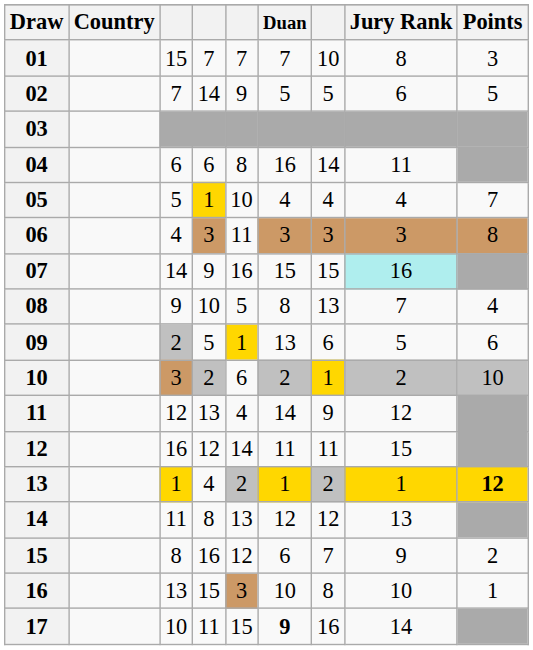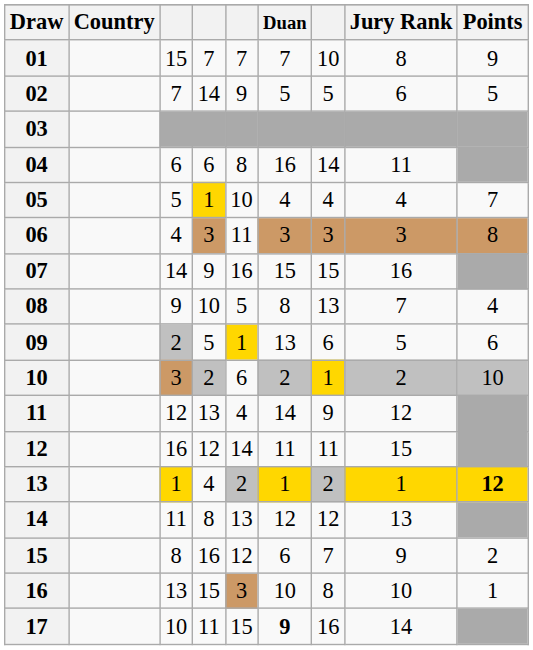 <table class="sortable wikitable collapsible plainrowheaders" style="text-align:center;">
 <tr>
 </tr>
 <tr>
 <th scope="col">Draw</th>
 <th scope="col">Country</th>
 <th scope="col"><small></small></th>
 <th scope="col"><small></small></th>
 <th scope="col"><small></small></th>
 <th scope="col"><small>Duan</small></th>
 <th scope="col"><small></small></th>
 <th scope="col">Jury Rank</th>
 <th scope="col">Points</th>
 </tr>
 <tr>
 <th scope="row" style="text-align:center;">01</th>
 <td style="text-align:left;"></td>
 <td>15</td>
 <td>7</td>
 <td>7</td>
 <td>7</td>
 <td>10</td>
 <td>8</td>
-<td>3</td>
+<td>9</td>
 </tr>
 <tr>
 <th scope="row" style="text-align:center;">02</th>
 <td style="text-align:left;"></td>
 <td>7</td>
 <td>14</td>
 <td>9</td>
 <td>5</td>
 <td>5</td>
 <td>6</td>
 <td>5</td>
 </tr>
 <tr class="sortbottom">
 <th scope="row" style="text-align:center;">03</th>
 <td style="text-align:left;"></td>
 <td style="background:#AAAAAA;"></td>
 <td style="background:#AAAAAA;"></td>
 <td style="background:#AAAAAA;"></td>
 <td style="background:#AAAAAA;"></td>
 <td style="background:#AAAAAA;"></td>
 <td style="background:#AAAAAA;"></td>
 <td style="background:#AAAAAA;"></td>
 </tr>
 <tr>
 <th scope="row" style="text-align:center;">04</th>
 <td style="text-align:left;"></td>
 <td>6</td>
 <td>6</td>
 <td>8</td>
 <td>16</td>
 <td>14</td>
 <td>11</td>
 <td style="background:#AAAAAA;"></td>
 </tr>
 <tr>
 <th scope="row" style="text-align:center;">05</th>
 <td style="text-align:left;"></td>
 <td>5</td>
 <td style="background:gold;">1</td>
 <td>10</td>
 <td>4</td>
 <td>4</td>
 <td>4</td>
 <td>7</td>
 </tr>
 <tr>
 <th scope="row" style="text-align:center;">06</th>
 <td style="text-align:left;"></td>
 <td>4</td>
 <td style="background:#CC9966;">3</td>
 <td>11</td>
 <td style="background:#CC9966;">3</td>
 <td style="background:#CC9966;">3</td>
 <td style="background:#CC9966;">3</td>
 <td style="background:#CC9966;">8</td>
 </tr>
 <tr>
 <th scope="row" style="text-align:center;">07</th>
 <td style="text-align:left;"></td>
 <td>14</td>
 <td>9</td>
 <td>16</td>
 <td>15</td>
 <td>15</td>
-<td style="background: paleturquoise;">16</td>
+<td>16</td>
 <td style="background:#AAAAAA;"></td>
 </tr>
 <tr>
 <th scope="row" style="text-align:center;">08</th>
 <td style="text-align:left;"></td>
 <td>9</td>
 <td>10</td>
 <td>5</td>
 <td>8</td>
 <td>13</td>
 <td>7</td>
 <td>4</td>
 </tr>
 <tr>
 <th scope="row" style="text-align:center;">09</th>
 <td style="text-align:left;"></td>
 <td style="background:silver;">2</td>
 <td>5</td>
 <td style="background:gold;">1</td>
 <td>13</td>
 <td>6</td>
 <td>5</td>
 <td>6</td>
 </tr>
 <tr>
 <th scope="row" style="text-align:center;">10</th>
 <td style="text-align:left;"></td>
 <td style="background:#CC9966;">3</td>
 <td style="background:silver;">2</td>
 <td>6</td>
 <td style="background:silver;">2</td>
 <td style="background:gold;">1</td>
 <td style="background:silver;">2</td>
 <td style="background:silver;">10</td>
 </tr>
 <tr>
 <th scope="row" style="text-align:center;">11</th>
 <td style="text-align:left;"></td>
 <td>12</td>
 <td>13</td>
 <td>4</td>
 <td>14</td>
 <td>9</td>
 <td>12</td>
 <td style="background:#AAAAAA;"></td>
 </tr>
 <tr>
 <th scope="row" style="text-align:center;">12</th>
 <td style="text-align:left;"></td>
 <td>16</td>
 <td>12</td>
 <td>14</td>
 <td>11</td>
 <td>11</td>
 <td>15</td>
 <td style="background:#AAAAAA;"></td>
 </tr>
 <tr>
 <th scope="row" style="text-align:center;">13</th>
 <td style="text-align:left;"></td>
 <td style="background:gold;">1</td>
 <td>4</td>
 <td style="background:silver;">2</td>
 <td style="background:gold;">1</td>
 <td style="background:silver;">2</td>
 <td style="background:gold;">1</td>
 <td style="background:gold;"><strong>12</strong></td>
 </tr>
 <tr>
 <th scope="row" style="text-align:center;">14</th>
 <td style="text-align:left;"></td>
 <td>11</td>
 <td>8</td>
 <td>13</td>
 <td>12</td>
 <td>12</td>
 <td>13</td>
 <td style="background:#AAAAAA;"></td>
 </tr>
 <tr>
 <th scope="row" style="text-align:center;">15</th>
 <td style="text-align:left;"></td>
 <td>8</td>
 <td>16</td>
 <td>12</td>
 <td>6</td>
 <td>7</td>
 <td>9</td>
 <td>2</td>
 </tr>
 <tr>
 <th scope="row" style="text-align:center;">16</th>
 <td style="text-align:left;"></td>
 <td>13</td>
 <td>15</td>
 <td style="background:#CC9966;">3</td>
 <td>10</td>
 <td>8</td>
 <td>10</td>
 <td>1</td>
 </tr>
 <tr>
 <th scope="row" style="text-align:center;">17</th>
 <td style="text-align:left;"></td>
 <td>10</td>
 <td>11</td>
 <td>15</td>
 <td><strong>9</strong></td>
 <td>16</td>
 <td>14</td>
 <td style="background:#AAAAAA;"></td>
 </tr>
 </table>
